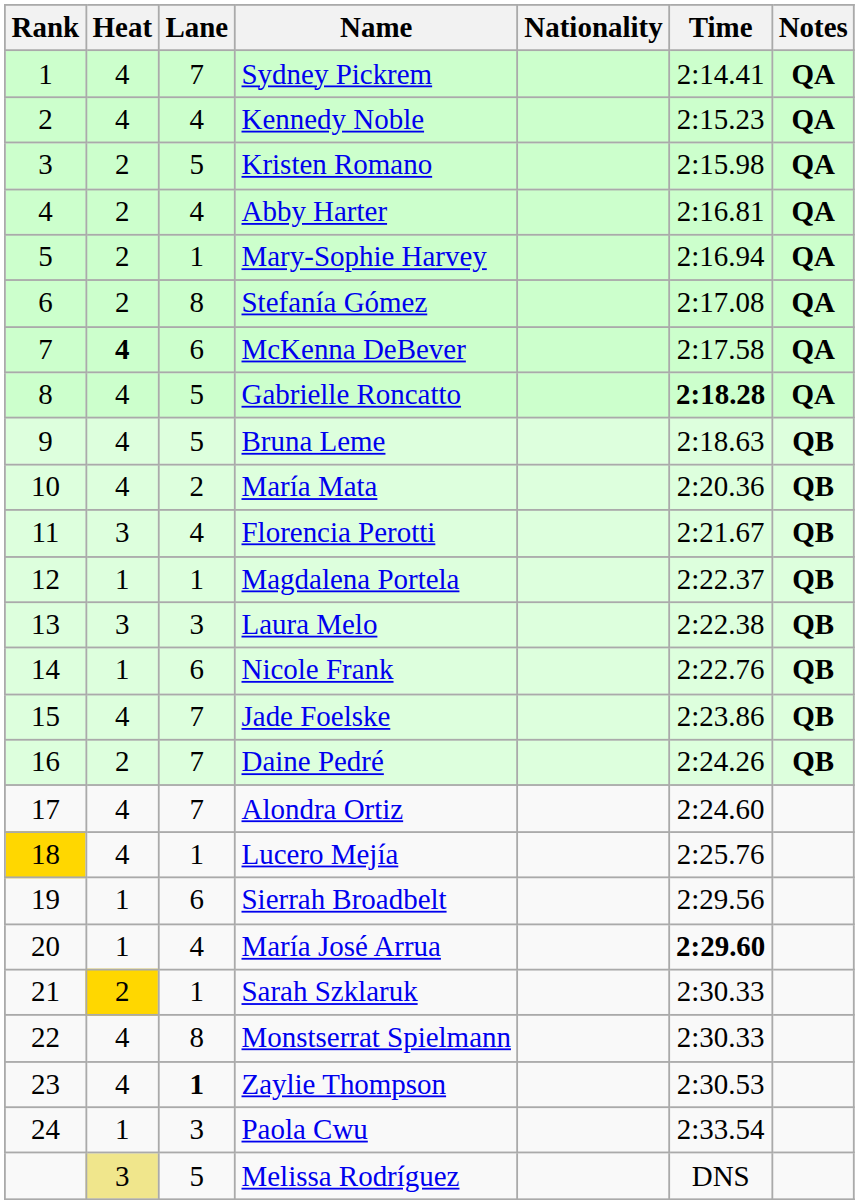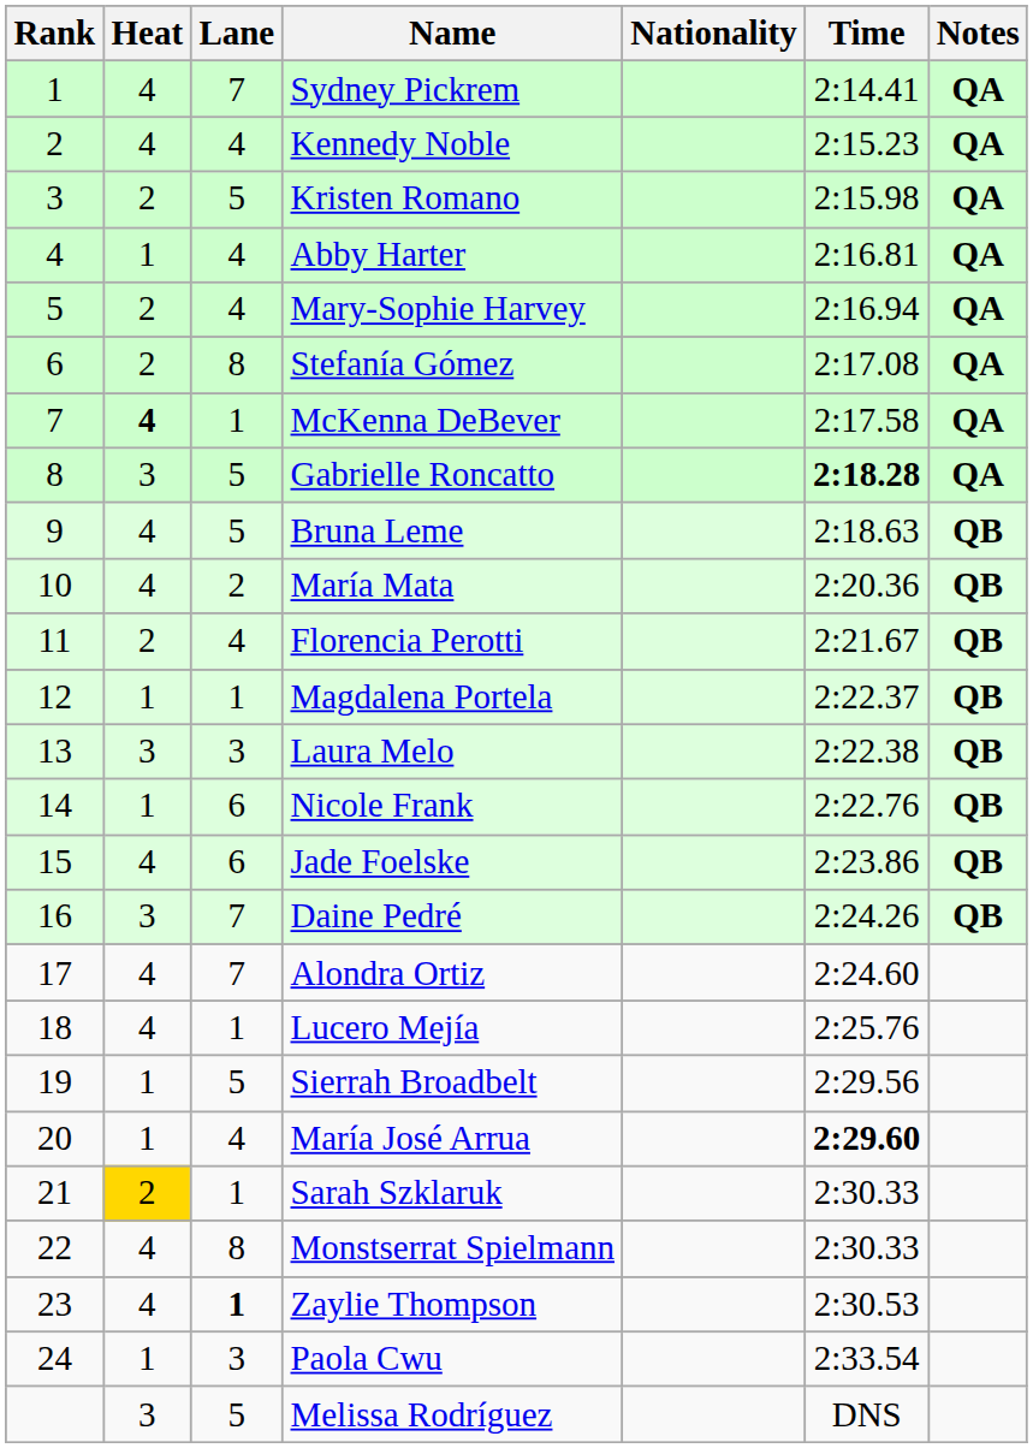 <table class="wikitable sortable" style="text-align:center">
 <tr>
 <th>Rank</th>
 <th>Heat</th>
 <th>Lane</th>
 <th>Name</th>
 <th>Nationality</th>
 <th>Time</th>
 <th>Notes</th>
 </tr>
 <tr bgcolor="ccffcc">
 <td>1</td>
 <td>4</td>
 <td>7</td>
 <td align="left"><a href='#'>Sydney Pickrem</a></td>
 <td align="left"></td>
 <td>2:14.41</td>
 <td><strong>QA</strong></td>
 </tr>
 <tr bgcolor="ccffcc">
 <td>2</td>
 <td>4</td>
 <td>4</td>
 <td align="left"><a href='#'>Kennedy Noble</a></td>
 <td align="left"></td>
 <td>2:15.23</td>
 <td><strong>QA</strong></td>
 </tr>
 <tr bgcolor="ccffcc">
 <td>3</td>
 <td>2</td>
 <td>5</td>
 <td align="left"><a href='#'>Kristen Romano</a></td>
 <td align="left"></td>
 <td>2:15.98</td>
 <td><strong>QA</strong></td>
 </tr>
 <tr bgcolor="ccffcc">
 <td>4</td>
-<td>2</td>
+<td>1</td>
 <td>4</td>
 <td align="left"><a href='#'>Abby Harter</a></td>
 <td align="left"></td>
 <td>2:16.81</td>
 <td><strong>QA</strong></td>
 </tr>
 <tr bgcolor="ccffcc">
 <td>5</td>
 <td>2</td>
-<td>1</td>
+<td>4</td>
 <td align="left"><a href='#'>Mary-Sophie Harvey</a></td>
 <td align="left"></td>
 <td>2:16.94</td>
 <td><strong>QA</strong></td>
 </tr>
 <tr bgcolor="ccffcc">
 <td>6</td>
 <td>2</td>
 <td>8</td>
 <td align="left"><a href='#'>Stefanía Gómez</a></td>
 <td align="left"></td>
 <td>2:17.08</td>
 <td><strong>QA</strong></td>
 </tr>
 <tr bgcolor="ccffcc">
 <td>7</td>
 <td><strong>4</strong></td>
-<td>6</td>
+<td>1</td>
 <td align="left"><a href='#'>McKenna DeBever</a></td>
 <td align="left"></td>
 <td>2:17.58</td>
 <td><strong>QA</strong></td>
 </tr>
 <tr bgcolor="ccffcc">
 <td>8</td>
-<td>4</td>
+<td>3</td>
 <td>5</td>
 <td align="left"><a href='#'>Gabrielle Roncatto</a></td>
 <td align="left"></td>
 <td><strong>2:18.28</strong></td>
 <td><strong>QA</strong></td>
 </tr>
 <tr bgcolor="ddffdd">
 <td>9</td>
 <td>4</td>
 <td>5</td>
 <td align="left"><a href='#'>Bruna Leme</a></td>
 <td align="left"></td>
 <td>2:18.63</td>
 <td><strong>QB</strong></td>
 </tr>
 <tr bgcolor="ddffdd">
 <td>10</td>
 <td>4</td>
 <td>2</td>
 <td align="left"><a href='#'>María Mata</a></td>
 <td align="left"></td>
 <td>2:20.36</td>
 <td><strong>QB</strong></td>
 </tr>
 <tr bgcolor="ddffdd">
 <td>11</td>
-<td>3</td>
+<td>2</td>
 <td>4</td>
 <td align="left"><a href='#'>Florencia Perotti</a></td>
 <td align="left"></td>
 <td>2:21.67</td>
 <td><strong>QB</strong></td>
 </tr>
 <tr bgcolor="ddffdd">
 <td>12</td>
 <td>1</td>
 <td>1</td>
 <td align="left"><a href='#'>Magdalena Portela</a></td>
 <td align="left"></td>
 <td>2:22.37</td>
 <td><strong>QB</strong></td>
 </tr>
 <tr bgcolor="ddffdd">
 <td>13</td>
 <td>3</td>
 <td>3</td>
 <td align="left"><a href='#'>Laura Melo</a></td>
 <td align="left"></td>
 <td>2:22.38</td>
 <td><strong>QB</strong></td>
 </tr>
 <tr bgcolor="ddffdd">
 <td>14</td>
 <td>1</td>
 <td>6</td>
 <td align="left"><a href='#'>Nicole Frank</a></td>
 <td align="left"></td>
 <td>2:22.76</td>
 <td><strong>QB</strong></td>
 </tr>
 <tr bgcolor="ddffdd">
 <td>15</td>
 <td>4</td>
-<td>7</td>
+<td>6</td>
 <td align="left"><a href='#'>Jade Foelske</a></td>
 <td align="left"></td>
 <td>2:23.86</td>
 <td><strong>QB</strong></td>
 </tr>
 <tr bgcolor="ddffdd">
 <td>16</td>
-<td>2</td>
+<td>3</td>
 <td>7</td>
 <td align="left"><a href='#'>Daine Pedré</a></td>
 <td align="left"></td>
 <td>2:24.26</td>
 <td><strong>QB</strong></td>
 </tr>
 <tr>
 <td>17</td>
 <td>4</td>
 <td>7</td>
 <td align="left"><a href='#'>Alondra Ortiz</a></td>
 <td align="left"></td>
 <td>2:24.60</td>
 <td></td>
 </tr>
 <tr>
-<td style="background: gold;">18</td>
+<td>18</td>
 <td>4</td>
 <td>1</td>
 <td align="left"><a href='#'>Lucero Mejía</a></td>
 <td align="left"></td>
 <td>2:25.76</td>
 <td></td>
 </tr>
 <tr>
 <td>19</td>
 <td>1</td>
-<td>6</td>
+<td>5</td>
 <td align="left"><a href='#'>Sierrah Broadbelt</a></td>
 <td align="left"></td>
 <td>2:29.56</td>
 <td></td>
 </tr>
 <tr>
 <td>20</td>
 <td>1</td>
 <td>4</td>
 <td align="left"><a href='#'>María José Arrua</a></td>
 <td align="left"></td>
 <td><strong>2:29.60</strong></td>
 <td></td>
 </tr>
 <tr>
 <td>21</td>
 <td style="background: gold;">2</td>
 <td>1</td>
 <td align="left"><a href='#'>Sarah Szklaruk</a></td>
 <td align="left"></td>
 <td>2:30.33</td>
 <td></td>
 </tr>
 <tr>
 <td>22</td>
 <td>4</td>
 <td>8</td>
 <td align="left"><a href='#'>Monstserrat Spielmann</a></td>
 <td align="left"></td>
 <td>2:30.33</td>
 <td></td>
 </tr>
 <tr>
 <td>23</td>
 <td>4</td>
 <td><strong>1</strong></td>
 <td align="left"><a href='#'>Zaylie Thompson</a></td>
 <td align="left"></td>
 <td>2:30.53</td>
 <td></td>
 </tr>
 <tr>
 <td>24</td>
 <td>1</td>
 <td>3</td>
 <td align="left"><a href='#'>Paola Cwu</a></td>
 <td align="left"></td>
 <td>2:33.54</td>
 <td></td>
 </tr>
 <tr>
 <td></td>
-<td style="background: khaki;">3</td>
+<td>3</td>
 <td>5</td>
 <td align="left"><a href='#'>Melissa Rodríguez</a></td>
 <td align="left"></td>
 <td>DNS</td>
 <td></td>
 </tr>
 <tr>
 </tr>
 </table>
